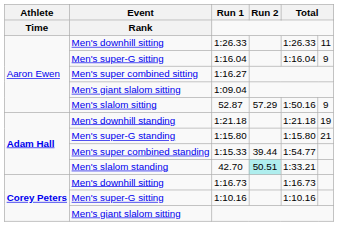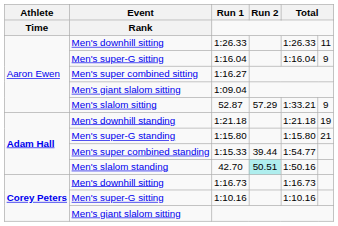 <table class="wikitable" style="font-size:90%;text-align:center;">
 <tr>
 <th rowspan="2">Athlete</th>
 <th rowspan="2">Event</th>
 <th rowspan=2>Run 1</th>
 <th rowspan=2>Run 2</th>
 <th colspan=2>Total</th>
 </tr>
 <tr style="font-size:95%">
 </tr>
 <tr>
 <th>Time</th>
 <th>Rank</th>
 </tr>
 <tr style="text-align:center;">
 <td style="text-align:left;" rowspan="5"><a href='#'>Aaron Ewen</a></td>
 <td align="left"><a href='#'>Men's downhill sitting</a></td>
 <td>1:26.33</td>
 <td></td>
 <td>1:26.33</td>
 <td>11</td>
 </tr>
 <tr style="text-align:center;">
 <td align="left"><a href='#'>Men's super-G sitting</a></td>
 <td>1:16.04</td>
 <td></td>
 <td>1:16.04</td>
 <td>9</td>
 </tr>
 <tr style="text-align:center;">
 <td align="left"><a href='#'>Men's super combined sitting</a></td>
 <td>1:16.27</td>
 <td colspan=3></td>
 </tr>
 <tr style="text-align:center;">
 <td align="left"><a href='#'>Men's giant slalom sitting</a></td>
 <td>1:09.04</td>
 <td colspan=3></td>
 </tr>
 <tr style="text-align:center;">
 <td align="left"><a href='#'>Men's slalom sitting</a></td>
 <td>52.87</td>
 <td>57.29</td>
-<td>1:50.16</td>
+<td>1:33.21</td>
 <td>9</td>
 </tr>
 <tr style="text-align:center;">
 <td style="text-align:left;" rowspan="4"><strong><a href='#'>Adam Hall</a></strong></td>
 <td align="left"><a href='#'>Men's downhill standing</a></td>
 <td>1:21.18</td>
 <td></td>
 <td>1:21.18</td>
 <td>19</td>
 </tr>
 <tr style="text-align:center;">
 <td align="left"><a href='#'>Men's super-G standing</a></td>
 <td>1:15.80</td>
 <td></td>
 <td>1:15.80</td>
 <td>21</td>
 </tr>
 <tr style="text-align:center;">
 <td align="left"><a href='#'>Men's super combined standing</a></td>
 <td>1:15.33</td>
 <td>39.44</td>
 <td>1:54.77</td>
 <td></td>
 </tr>
 <tr style="text-align:center;">
 <td align="left"><a href='#'>Men's slalom standing</a></td>
 <td>42.70</td>
 <td style="background: paleturquoise;">50.51</td>
-<td>1:33.21</td>
+<td>1:50.16</td>
 <td></td>
 </tr>
 <tr style="text-align:center;">
 <td style="text-align:left;" rowspan="3"><strong><a href='#'>Corey Peters</a></strong></td>
 <td align="left"><a href='#'>Men's downhill sitting</a></td>
 <td>1:16.73</td>
 <td></td>
 <td>1:16.73</td>
 <td></td>
 </tr>
 <tr style="text-align:center;">
 <td align="left"><a href='#'>Men's super-G sitting</a></td>
 <td>1:10.16</td>
 <td></td>
 <td>1:10.16</td>
 <td></td>
 </tr>
 <tr style="text-align:center;">
 <td align="left"><a href='#'>Men's giant slalom sitting</a></td>
 <td colspan=4></td>
 </tr>
 </table>
